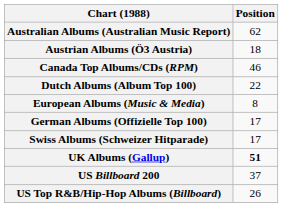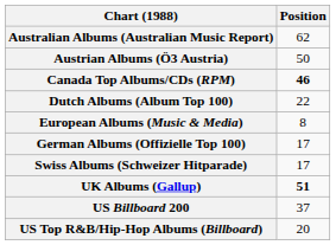 <table class="wikitable sortable plainrowheaders" style="text-align:center">
 <tr>
 <th scope="col">Chart (1988)</th>
 <th scope="col">Position</th>
 </tr>
 <tr>
 <th scope="row">Australian Albums (Australian Music Report)</th>
 <td>62</td>
 </tr>
 <tr>
 <th scope="row">Austrian Albums (Ö3 Austria)</th>
-<td>18</td>
+<td>50</td>
 </tr>
 <tr>
 <th scope="row">Canada Top Albums/CDs (<em>RPM</em>)</th>
-<td>46</td>
+<td><strong>46</strong></td>
 </tr>
 <tr>
 <th scope="row">Dutch Albums (Album Top 100)</th>
 <td>22</td>
 </tr>
 <tr>
 <th scope="row">European Albums (<em>Music & Media</em>)</th>
 <td>8</td>
 </tr>
 <tr>
 <th scope="row">German Albums (Offizielle Top 100)</th>
 <td>17</td>
 </tr>
 <tr>
 <th scope="row">Swiss Albums (Schweizer Hitparade)</th>
 <td>17</td>
 </tr>
 <tr>
 <th scope="row">UK Albums (<a href='#'>Gallup</a>)</th>
 <td><strong>51</strong></td>
 </tr>
 <tr>
 <th scope="row">US <em>Billboard</em> 200</th>
 <td>37</td>
 </tr>
 <tr>
 <th scope="row">US Top R&B/Hip-Hop Albums (<em>Billboard</em>)</th>
-<td>26</td>
+<td>20</td>
 </tr>
 </table>
